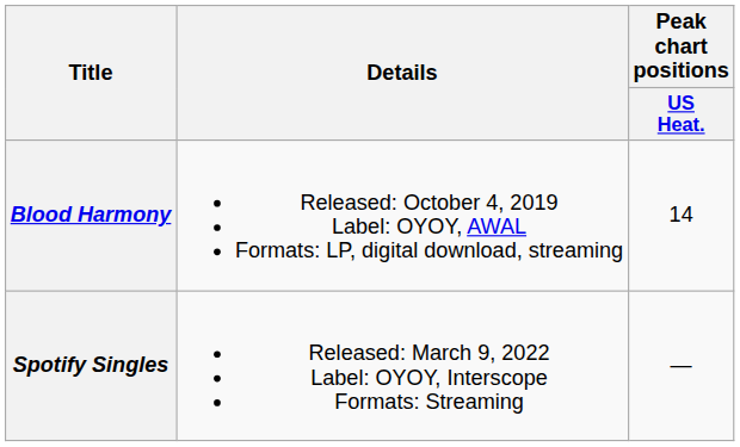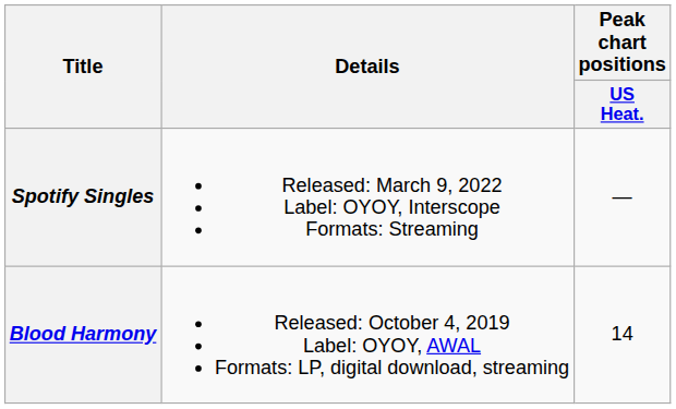 <table class="wikitable plainrowheaders" style="text-align:center">
 <tr>
 <th scope="col" rowspan="2">Title</th>
 <th scope="col" rowspan="2">Details</th>
 <th scope="col" colspan="1">Peak chart positions</th>
 </tr>
 <tr>
 <th scope="col" style="width:3em;font-size:90%;"><a href='#'>US<br>Heat.</a><br></th>
 </tr>
 <tr>
+<th scope="row"><em>Spotify Singles</em></th>
+<td><br><ul><li>Released: March 9, 2022</li><li>Label: OYOY, Interscope</li><li>Formats: Streaming</li></ul></td>
+<td>—</td>
+</tr>
+<tr>
 <th scope="row"><em><a href='#'>Blood Harmony</a></em></th>
 <td><br><ul><li>Released: October 4, 2019</li><li>Label: OYOY, <a href='#'>AWAL</a></li><li>Formats: LP, digital download, streaming</li></ul></td>
 <td>14</td>
 </tr>
-<tr>
-<th scope="row"><em>Spotify Singles</em></th>
-<td><br><ul><li>Released: March 9, 2022</li><li>Label: OYOY, Interscope</li><li>Formats: Streaming</li></ul></td>
-<td>—</td>
-</tr>
 </table>
